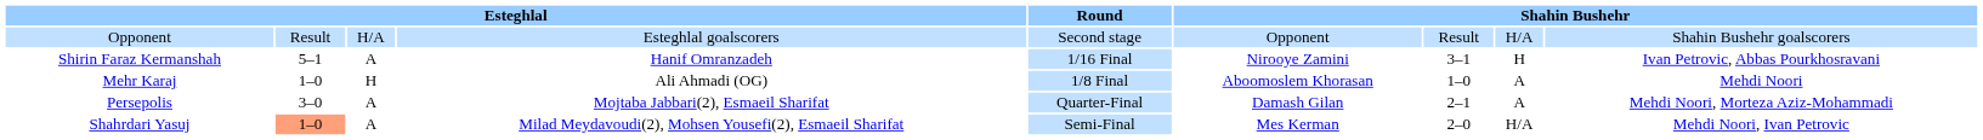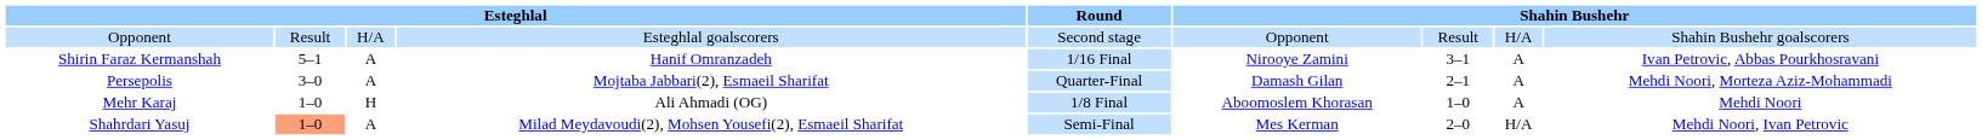 <table style="width:100%; text-align:center;">
 <tr style="vertical-align:top; background:#9cf;">
 <th colspan=4 style="width:1*">Esteghlal</th>
 <th>Round</th>
 <th colspan=4 style="width:1*">Shahin Bushehr</th>
 </tr>
 <tr style="vertical-align:top; background:#c1e0ff;">
 <td>Opponent</td>
 <td>Result</td>
 <td>H/A</td>
 <td>Esteghlal goalscorers</td>
 <td>Second stage</td>
 <td>Opponent</td>
 <td>Result</td>
 <td>H/A</td>
 <td>Shahin Bushehr goalscorers</td>
 </tr>
 <tr>
 <td><a href='#'>Shirin Faraz Kermanshah</a></td>
 <td>5–1</td>
 <td>A</td>
 <td><a href='#'>Hanif Omranzadeh</a></td>
 <td style="background:#c1e0ff;">1/16 Final</td>
 <td><a href='#'>Nirooye Zamini</a></td>
 <td>3–1</td>
-<td>H</td>
+<td>A</td>
 <td><a href='#'>Ivan Petrovic</a>, <a href='#'>Abbas Pourkhosravani</a></td>
+</tr>
+<tr>
+<td><a href='#'>Persepolis</a></td>
+<td>3–0</td>
+<td>A</td>
+<td><a href='#'>Mojtaba Jabbari</a>(2), <a href='#'>Esmaeil Sharifat</a></td>
+<td style="background:#c1e0ff;">Quarter-Final</td>
+<td><a href='#'>Damash Gilan</a></td>
+<td>2–1</td>
+<td>A</td>
+<td><a href='#'>Mehdi Noori</a>, <a href='#'>Morteza Aziz-Mohammadi</a></td>
 </tr>
 <tr>
 <td><a href='#'>Mehr Karaj</a></td>
 <td>1–0</td>
 <td>H</td>
 <td>Ali Ahmadi (OG)</td>
 <td style="background:#c1e0ff;">1/8 Final</td>
 <td><a href='#'>Aboomoslem Khorasan</a></td>
 <td>1–0</td>
 <td>A</td>
 <td><a href='#'>Mehdi Noori</a></td>
 </tr>
 <tr>
-<td><a href='#'>Persepolis</a></td>
-<td>3–0</td>
-<td>A</td>
-<td><a href='#'>Mojtaba Jabbari</a>(2), <a href='#'>Esmaeil Sharifat</a></td>
-<td style="background:#c1e0ff;">Quarter-Final</td>
-<td><a href='#'>Damash Gilan</a></td>
-<td>2–1</td>
-<td>A</td>
-<td><a href='#'>Mehdi Noori</a>, <a href='#'>Morteza Aziz-Mohammadi</a></td>
-</tr>
-<tr>
 <td><a href='#'>Shahrdari Yasuj</a></td>
 <td style="background: lightsalmon;">1–0</td>
 <td>A</td>
 <td><a href='#'>Milad Meydavoudi</a>(2), <a href='#'>Mohsen Yousefi</a>(2), <a href='#'>Esmaeil Sharifat</a></td>
 <td style="background:#c1e0ff;">Semi-Final</td>
 <td><a href='#'>Mes Kerman</a></td>
 <td>2–0</td>
 <td>H/A</td>
 <td><a href='#'>Mehdi Noori</a>, <a href='#'>Ivan Petrovic</a></td>
 </tr>
 </table>
